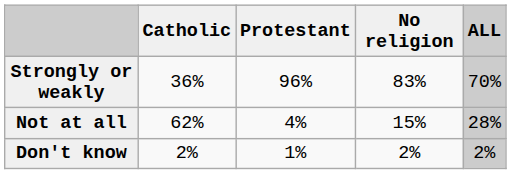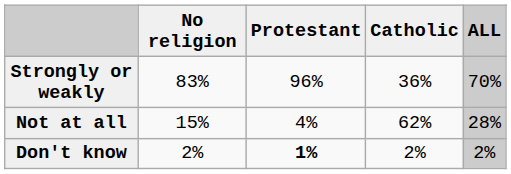 <table class="wikitable" style="float:left; border-collapse:collapse; width:40%;" cellspacing="0" cellpadding="3" border="1">
 <tr>
 <th style="background:#ccc;"></th>
+<th style="background:#f0f0f0;">No religion</th>
+<th style="background:#f0f0f0;">Protestant</th>
 <th style="background:#f0f0f0;">Catholic</th>
-<th style="background:#f0f0f0;">Protestant</th>
-<th style="background:#f0f0f0;">No religion</th>
 <th style="background:#ccc;">ALL</th>
 </tr>
 <tr>
 <th style="background:#f0f0f0;">Strongly or weakly</th>
+<td style="text-align:center;">83%</td>
+<td style="text-align:center;">96%</td>
 <td style="text-align:center;">36%</td>
-<td style="text-align:center;">96%</td>
-<td style="text-align:center;">83%</td>
 <td style="text-align:center; background:#ccc;">70%</td>
 </tr>
 <tr>
 <th style="background:#f0f0f0;">Not at all</th>
+<td style="text-align:center;">15%</td>
+<td style="text-align:center;">4%</td>
 <td style="text-align:center;">62%</td>
-<td style="text-align:center;">4%</td>
-<td style="text-align:center;">15%</td>
 <td style="text-align:center; background:#ccc;">28%</td>
 </tr>
 <tr>
 <th style="background:#f0f0f0;">Don't know</th>
 <td style="text-align:center;">2%</td>
-<td style="text-align:center;">1%</td>
+<td style="text-align:center;"><strong>1%</strong></td>
 <td style="text-align:center;">2%</td>
 <td style="text-align:center; background:#ccc;">2%</td>
 </tr>
 </table>
